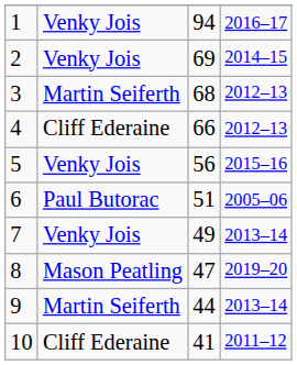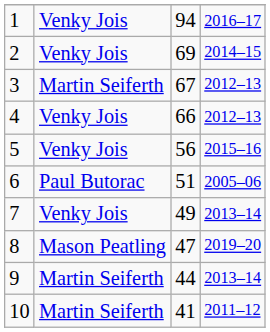 <table class="wikitable">
 <tr>
 </tr>
 <tr>
 <td>1</td>
 <td><a href='#'>Venky Jois</a></td>
 <td>94</td>
 <td style="font-size:80%;"><a href='#'>2016–17</a></td>
 </tr>
 <tr>
 <td>2</td>
 <td><a href='#'>Venky Jois</a></td>
 <td>69</td>
 <td style="font-size:80%;"><a href='#'>2014–15</a></td>
 </tr>
 <tr>
 <td>3</td>
 <td><a href='#'>Martin Seiferth</a></td>
-<td>68</td>
+<td>67</td>
 <td style="font-size:80%;"><a href='#'>2012–13</a></td>
 </tr>
 <tr>
 <td>4</td>
-<td>Cliff Ederaine</td>
+<td><a href='#'>Venky Jois</a></td>
 <td>66</td>
 <td style="font-size:80%;"><a href='#'>2012–13</a></td>
 </tr>
 <tr>
 <td>5</td>
 <td><a href='#'>Venky Jois</a></td>
 <td>56</td>
 <td style="font-size:80%;"><a href='#'>2015–16</a></td>
 </tr>
 <tr>
 <td>6</td>
 <td><a href='#'>Paul Butorac</a></td>
 <td>51</td>
 <td style="font-size:80%;"><a href='#'>2005–06</a></td>
 </tr>
 <tr>
 <td>7</td>
 <td><a href='#'>Venky Jois</a></td>
 <td>49</td>
 <td style="font-size:80%;"><a href='#'>2013–14</a></td>
 </tr>
 <tr>
 <td>8</td>
 <td><a href='#'>Mason Peatling</a></td>
 <td>47</td>
 <td style="font-size:80%;"><a href='#'>2019–20</a></td>
 </tr>
 <tr>
 <td>9</td>
 <td><a href='#'>Martin Seiferth</a></td>
 <td>44</td>
 <td style="font-size:80%;"><a href='#'>2013–14</a></td>
 </tr>
 <tr>
 <td>10</td>
-<td>Cliff Ederaine</td>
+<td><a href='#'>Martin Seiferth</a></td>
 <td>41</td>
 <td style="font-size:80%;"><a href='#'>2011–12</a></td>
 </tr>
 </table>
